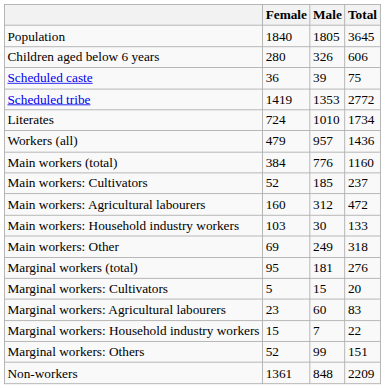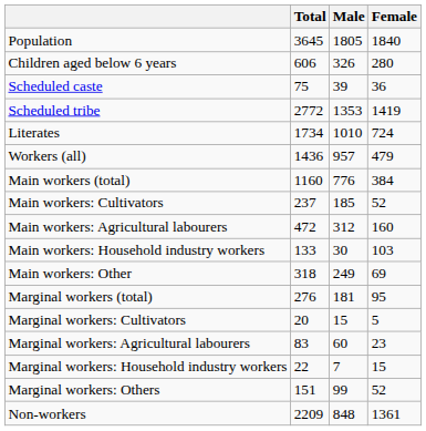 <table class="wikitable sortable">
 <tr>
 <th></th>
+<th>Total</th>
+<th>Male</th>
 <th>Female</th>
-<th>Male</th>
-<th>Total</th>
 </tr>
 <tr>
 <td>Population</td>
+<td>3645</td>
+<td>1805</td>
 <td>1840</td>
-<td>1805</td>
-<td>3645</td>
 </tr>
 <tr>
 <td>Children aged below 6 years</td>
+<td>606</td>
+<td>326</td>
 <td>280</td>
-<td>326</td>
-<td>606</td>
 </tr>
 <tr>
 <td><a href='#'>Scheduled caste</a></td>
+<td>75</td>
+<td>39</td>
 <td>36</td>
-<td>39</td>
-<td>75</td>
 </tr>
 <tr>
 <td><a href='#'>Scheduled tribe</a></td>
+<td>2772</td>
+<td>1353</td>
 <td>1419</td>
-<td>1353</td>
-<td>2772</td>
 </tr>
 <tr>
 <td>Literates</td>
+<td>1734</td>
+<td>1010</td>
 <td>724</td>
-<td>1010</td>
-<td>1734</td>
 </tr>
 <tr>
 <td>Workers (all)</td>
+<td>1436</td>
+<td>957</td>
 <td>479</td>
-<td>957</td>
-<td>1436</td>
 </tr>
 <tr>
 <td>Main workers (total)</td>
+<td>1160</td>
+<td>776</td>
 <td>384</td>
-<td>776</td>
-<td>1160</td>
 </tr>
 <tr>
 <td>Main workers: Cultivators</td>
+<td>237</td>
+<td>185</td>
 <td>52</td>
-<td>185</td>
-<td>237</td>
 </tr>
 <tr>
 <td>Main workers: Agricultural labourers</td>
+<td>472</td>
+<td>312</td>
 <td>160</td>
-<td>312</td>
-<td>472</td>
 </tr>
 <tr>
 <td>Main workers: Household industry workers</td>
+<td>133</td>
+<td>30</td>
 <td>103</td>
-<td>30</td>
-<td>133</td>
 </tr>
 <tr>
 <td>Main workers: Other</td>
+<td>318</td>
+<td>249</td>
 <td>69</td>
-<td>249</td>
-<td>318</td>
 </tr>
 <tr>
 <td>Marginal workers (total)</td>
+<td>276</td>
+<td>181</td>
 <td>95</td>
-<td>181</td>
-<td>276</td>
 </tr>
 <tr>
 <td>Marginal workers: Cultivators</td>
+<td>20</td>
+<td>15</td>
 <td>5</td>
-<td>15</td>
-<td>20</td>
 </tr>
 <tr>
 <td>Marginal workers: Agricultural labourers</td>
+<td>83</td>
+<td>60</td>
 <td>23</td>
-<td>60</td>
-<td>83</td>
 </tr>
 <tr>
 <td>Marginal workers: Household industry workers</td>
+<td>22</td>
+<td>7</td>
 <td>15</td>
-<td>7</td>
-<td>22</td>
 </tr>
 <tr>
 <td>Marginal workers: Others</td>
+<td>151</td>
+<td>99</td>
 <td>52</td>
-<td>99</td>
-<td>151</td>
 </tr>
 <tr>
 <td>Non-workers</td>
+<td>2209</td>
+<td>848</td>
 <td>1361</td>
-<td>848</td>
-<td>2209</td>
 </tr>
 </table>
